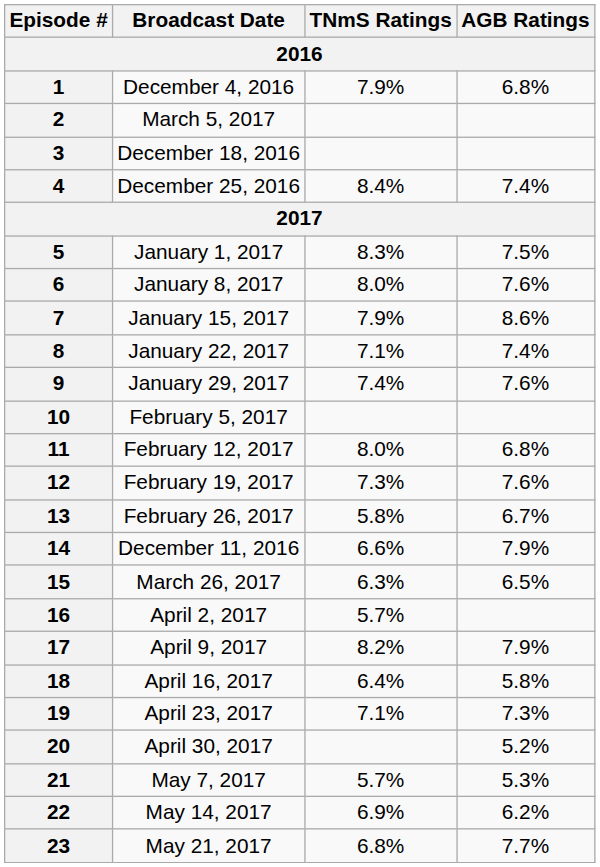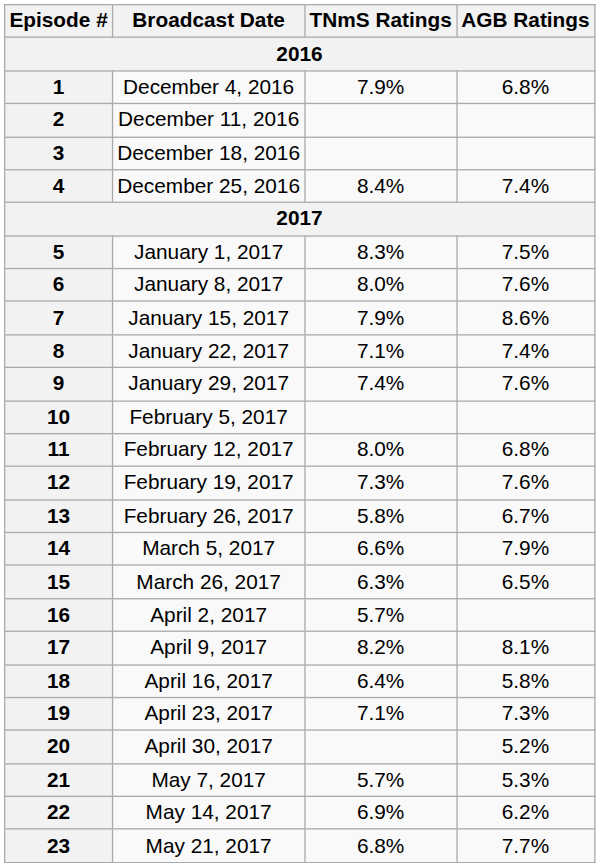 <table class="wikitable" style="text-align:center;">
 <tr>
 <th>Episode #</th>
 <th>Broadcast Date</th>
 <th>TNmS Ratings</th>
 <th>AGB Ratings</th>
 </tr>
 <tr>
 <th colspan="4">2016</th>
 </tr>
 <tr>
 <th>1</th>
 <td>December 4, 2016</td>
 <td>7.9%</td>
 <td>6.8%</td>
 </tr>
 <tr>
 <th>2</th>
-<td>March 5, 2017</td>
+<td>December 11, 2016</td>
 <td></td>
 <td></td>
 </tr>
 <tr>
 <th>3</th>
 <td>December 18, 2016</td>
 <td></td>
 <td></td>
 </tr>
 <tr>
 <th>4</th>
 <td>December 25, 2016</td>
 <td>8.4%</td>
 <td>7.4%</td>
 </tr>
 <tr>
 <th colspan="4">2017</th>
 </tr>
 <tr>
 <th>5</th>
 <td>January 1, 2017</td>
 <td>8.3%</td>
 <td>7.5%</td>
 </tr>
 <tr>
 <th>6</th>
 <td>January 8, 2017</td>
 <td>8.0%</td>
 <td>7.6%</td>
 </tr>
 <tr>
 <th>7</th>
 <td>January 15, 2017</td>
 <td>7.9%</td>
 <td>8.6%</td>
 </tr>
 <tr>
 <th>8</th>
 <td>January 22, 2017</td>
 <td>7.1%</td>
 <td>7.4%</td>
 </tr>
 <tr>
 <th>9</th>
 <td>January 29, 2017</td>
 <td>7.4%</td>
 <td>7.6%</td>
 </tr>
 <tr>
 <th>10</th>
 <td>February 5, 2017</td>
 <td></td>
 <td></td>
 </tr>
 <tr>
 <th>11</th>
 <td>February 12, 2017</td>
 <td>8.0%</td>
 <td>6.8%</td>
 </tr>
 <tr>
 <th>12</th>
 <td>February 19, 2017</td>
 <td>7.3%</td>
 <td>7.6%</td>
 </tr>
 <tr>
 <th>13</th>
 <td>February 26, 2017</td>
 <td>5.8%</td>
 <td>6.7%</td>
 </tr>
 <tr>
 <th>14</th>
-<td>December 11, 2016</td>
+<td>March 5, 2017</td>
 <td>6.6%</td>
 <td>7.9%</td>
 </tr>
 <tr>
 <th>15</th>
 <td>March 26, 2017</td>
 <td>6.3%</td>
 <td>6.5%</td>
 </tr>
 <tr>
 <th>16</th>
 <td>April 2, 2017</td>
 <td>5.7%</td>
 <td></td>
 </tr>
 <tr>
 <th>17</th>
 <td>April 9, 2017</td>
 <td>8.2%</td>
-<td>7.9%</td>
+<td>8.1%</td>
 </tr>
 <tr>
 <th>18</th>
 <td>April 16, 2017</td>
 <td>6.4%</td>
 <td>5.8%</td>
 </tr>
 <tr>
 <th>19</th>
 <td>April 23, 2017</td>
 <td>7.1%</td>
 <td>7.3%</td>
 </tr>
 <tr>
 <th>20</th>
 <td>April 30, 2017</td>
 <td></td>
 <td>5.2%</td>
 </tr>
 <tr>
 <th>21</th>
 <td>May 7, 2017</td>
 <td>5.7%</td>
 <td>5.3%</td>
 </tr>
 <tr>
 <th>22</th>
 <td>May 14, 2017</td>
 <td>6.9%</td>
 <td>6.2%</td>
 </tr>
 <tr>
 <th>23</th>
 <td>May 21, 2017</td>
 <td>6.8%</td>
 <td>7.7%</td>
 </tr>
 </table>
